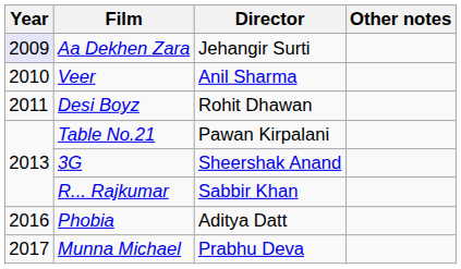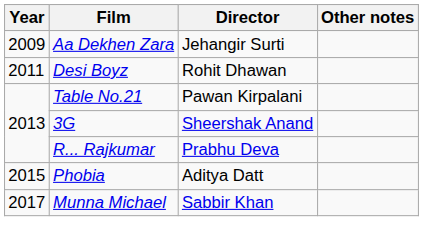 <table class="wikitable">
 <tr style="background:#ccc; text-align:center;">
 <th>Year</th>
 <th>Film</th>
 <th>Director</th>
 <th>Other notes</th>
 </tr>
 <tr>
-<td style="background: lavender;">2009</td>
+<td>2009</td>
 <td><em><a href='#'>Aa Dekhen Zara</a></em></td>
 <td>Jehangir Surti</td>
-<td></td>
-</tr>
-<tr>
-<td>2010</td>
-<td><em><a href='#'>Veer</a></em></td>
-<td><a href='#'>Anil Sharma</a></td>
 <td></td>
 </tr>
 <tr>
 <td>2011</td>
 <td><em><a href='#'>Desi Boyz</a></em></td>
 <td>Rohit Dhawan</td>
 <td></td>
 </tr>
 <tr>
 <td rowspan="3">2013</td>
 <td><em><a href='#'>Table No.21</a></em></td>
 <td>Pawan Kirpalani</td>
 <td></td>
 </tr>
 <tr>
 <td><em><a href='#'>3G</a></em></td>
 <td><a href='#'>Sheershak Anand</a></td>
 <td></td>
 </tr>
 <tr>
 <td><em><a href='#'>R... Rajkumar</a></em></td>
-<td><a href='#'>Sabbir Khan</a></td>
+<td><a href='#'>Prabhu Deva</a></td>
 <td></td>
 </tr>
 <tr>
-<td>2016</td>
+<td>2015</td>
 <td><em><a href='#'>Phobia</a></em></td>
 <td>Aditya Datt</td>
 <td></td>
 </tr>
 <tr>
 <td>2017</td>
 <td><em><a href='#'>Munna Michael</a></em></td>
-<td><a href='#'>Prabhu Deva</a></td>
+<td><a href='#'>Sabbir Khan</a></td>
 <td></td>
 </tr>
 </table>
